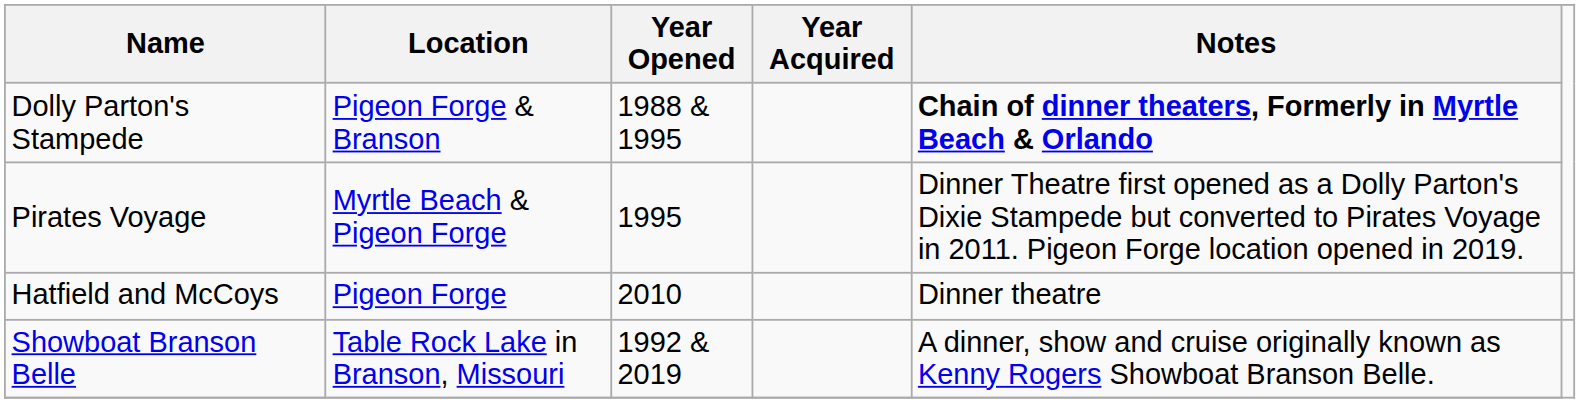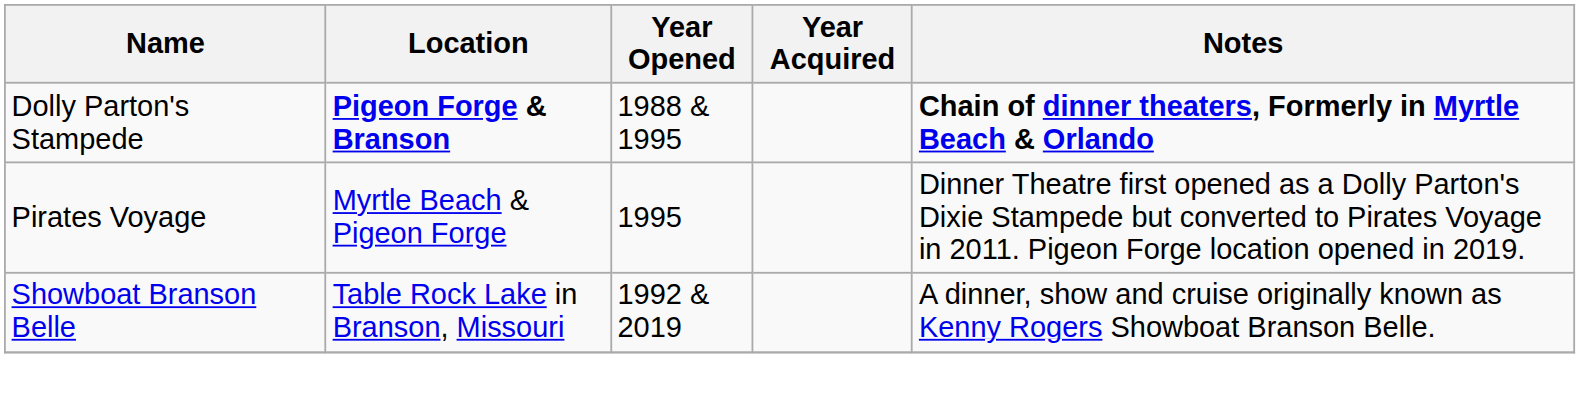 <table class="wikitable sortable">
 <tr>
 <th style="width:170px;">Name</th>
 <th style="width:150px;">Location</th>
 <th>Year Opened</th>
 <th>Year Acquired</th>
 <th>Notes</th>
 </tr>
 <tr>
 <td>Dolly Parton's Stampede</td>
-<td><a href='#'>Pigeon Forge</a> & <a href='#'>Branson</a></td>
+<td><strong><a href='#'>Pigeon Forge</a> & <a href='#'>Branson</a></strong></td>
 <td>1988 & 1995</td>
 <td></td>
 <td><strong>Chain of <a href='#'>dinner theaters</a>, Formerly in <a href='#'>Myrtle Beach</a> & <a href='#'>Orlando</a></strong></td>
 </tr>
 <tr>
 <td>Pirates Voyage</td>
 <td><a href='#'>Myrtle Beach</a> & <a href='#'>Pigeon Forge</a></td>
 <td>1995</td>
 <td></td>
 <td>Dinner Theatre first opened as a Dolly Parton's Dixie Stampede but converted to Pirates Voyage in 2011. Pigeon Forge location opened in 2019.</td>
 </tr>
 <tr>
-<td>Hatfield and McCoys</td>
-<td><a href='#'>Pigeon Forge</a></td>
-<td>2010</td>
-<td></td>
-<td>Dinner theatre</td>
-<td></td>
-</tr>
-<tr>
 <td><a href='#'>Showboat Branson Belle</a></td>
 <td><a href='#'>Table Rock Lake</a> in <a href='#'>Branson</a>, <a href='#'>Missouri</a></td>
 <td>1992 & 2019</td>
 <td></td>
 <td>A dinner, show and cruise originally known as <a href='#'>Kenny Rogers</a> Showboat Branson Belle.</td>
 </tr>
 <tr>
 </tr>
 </table>
